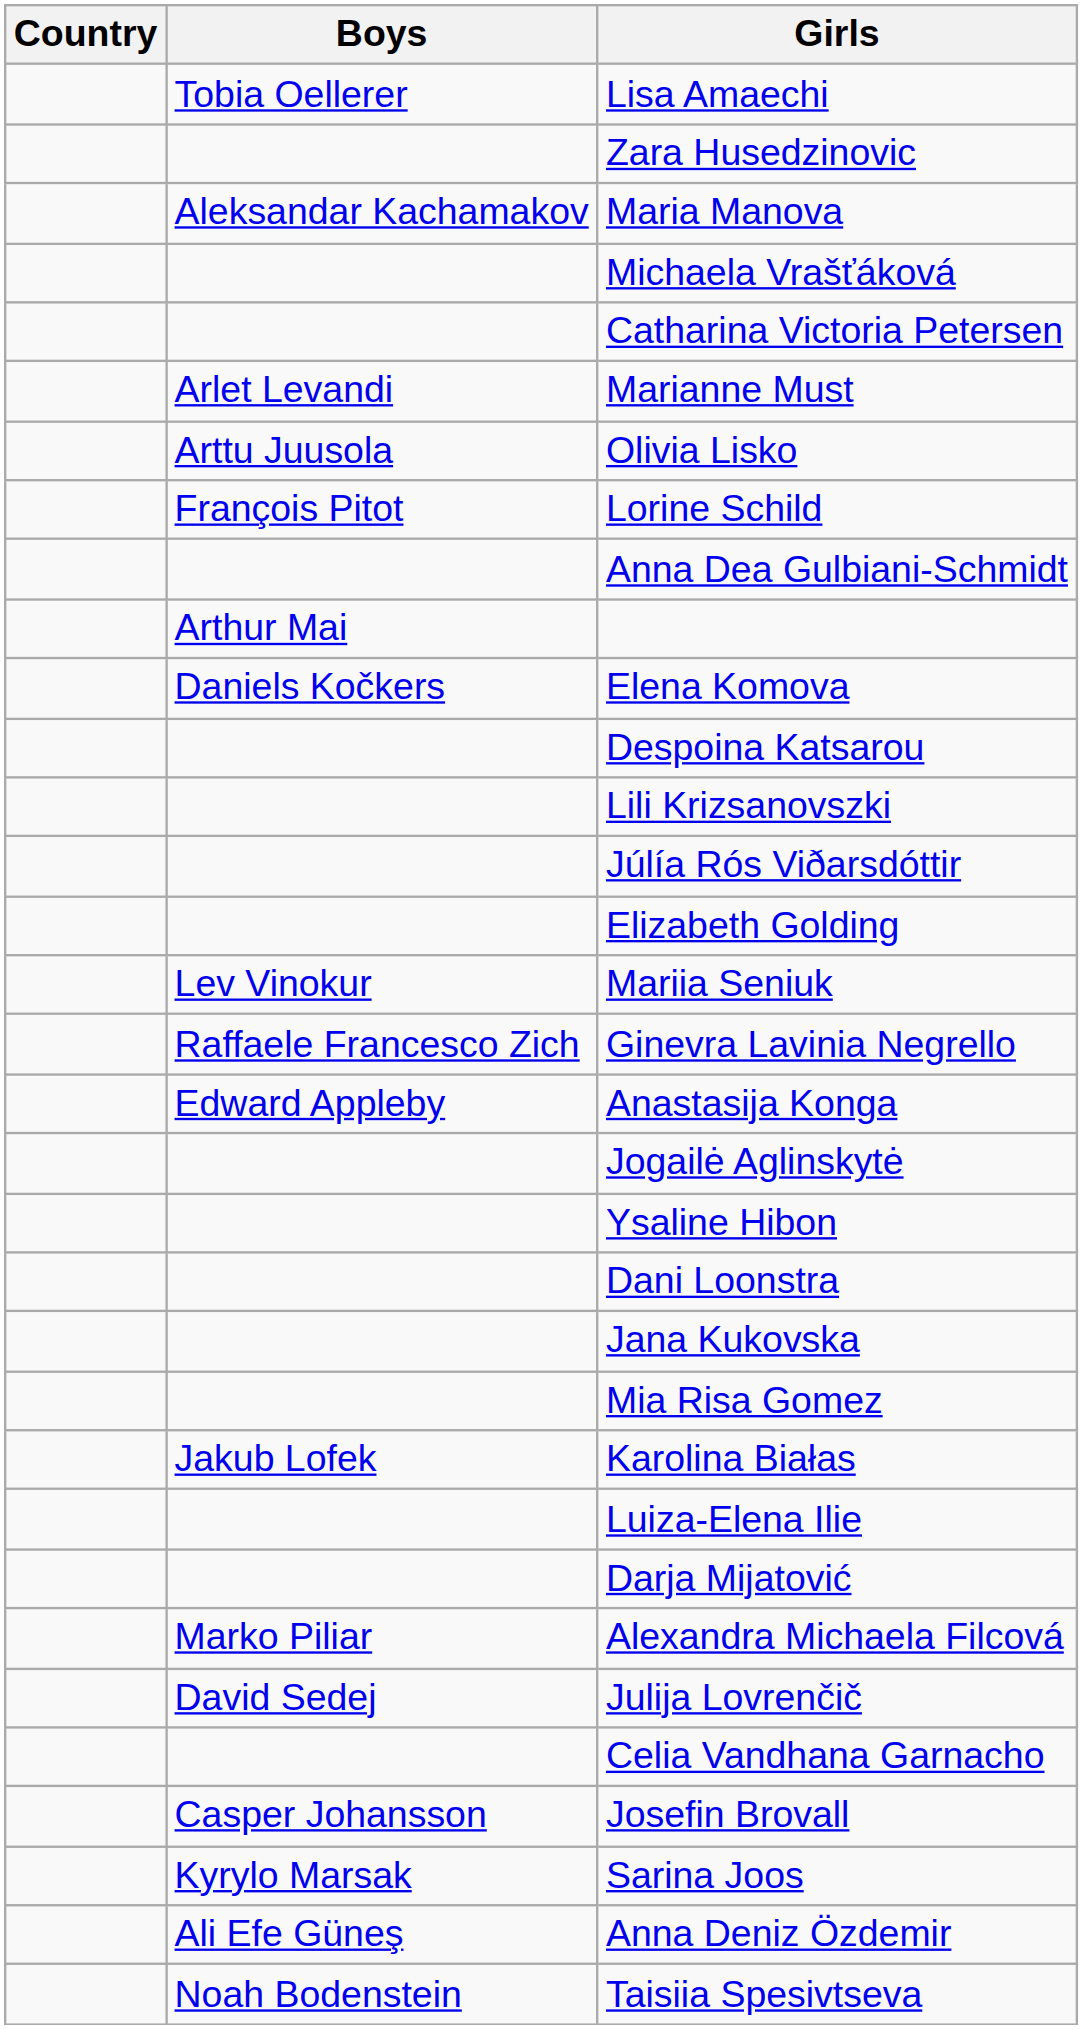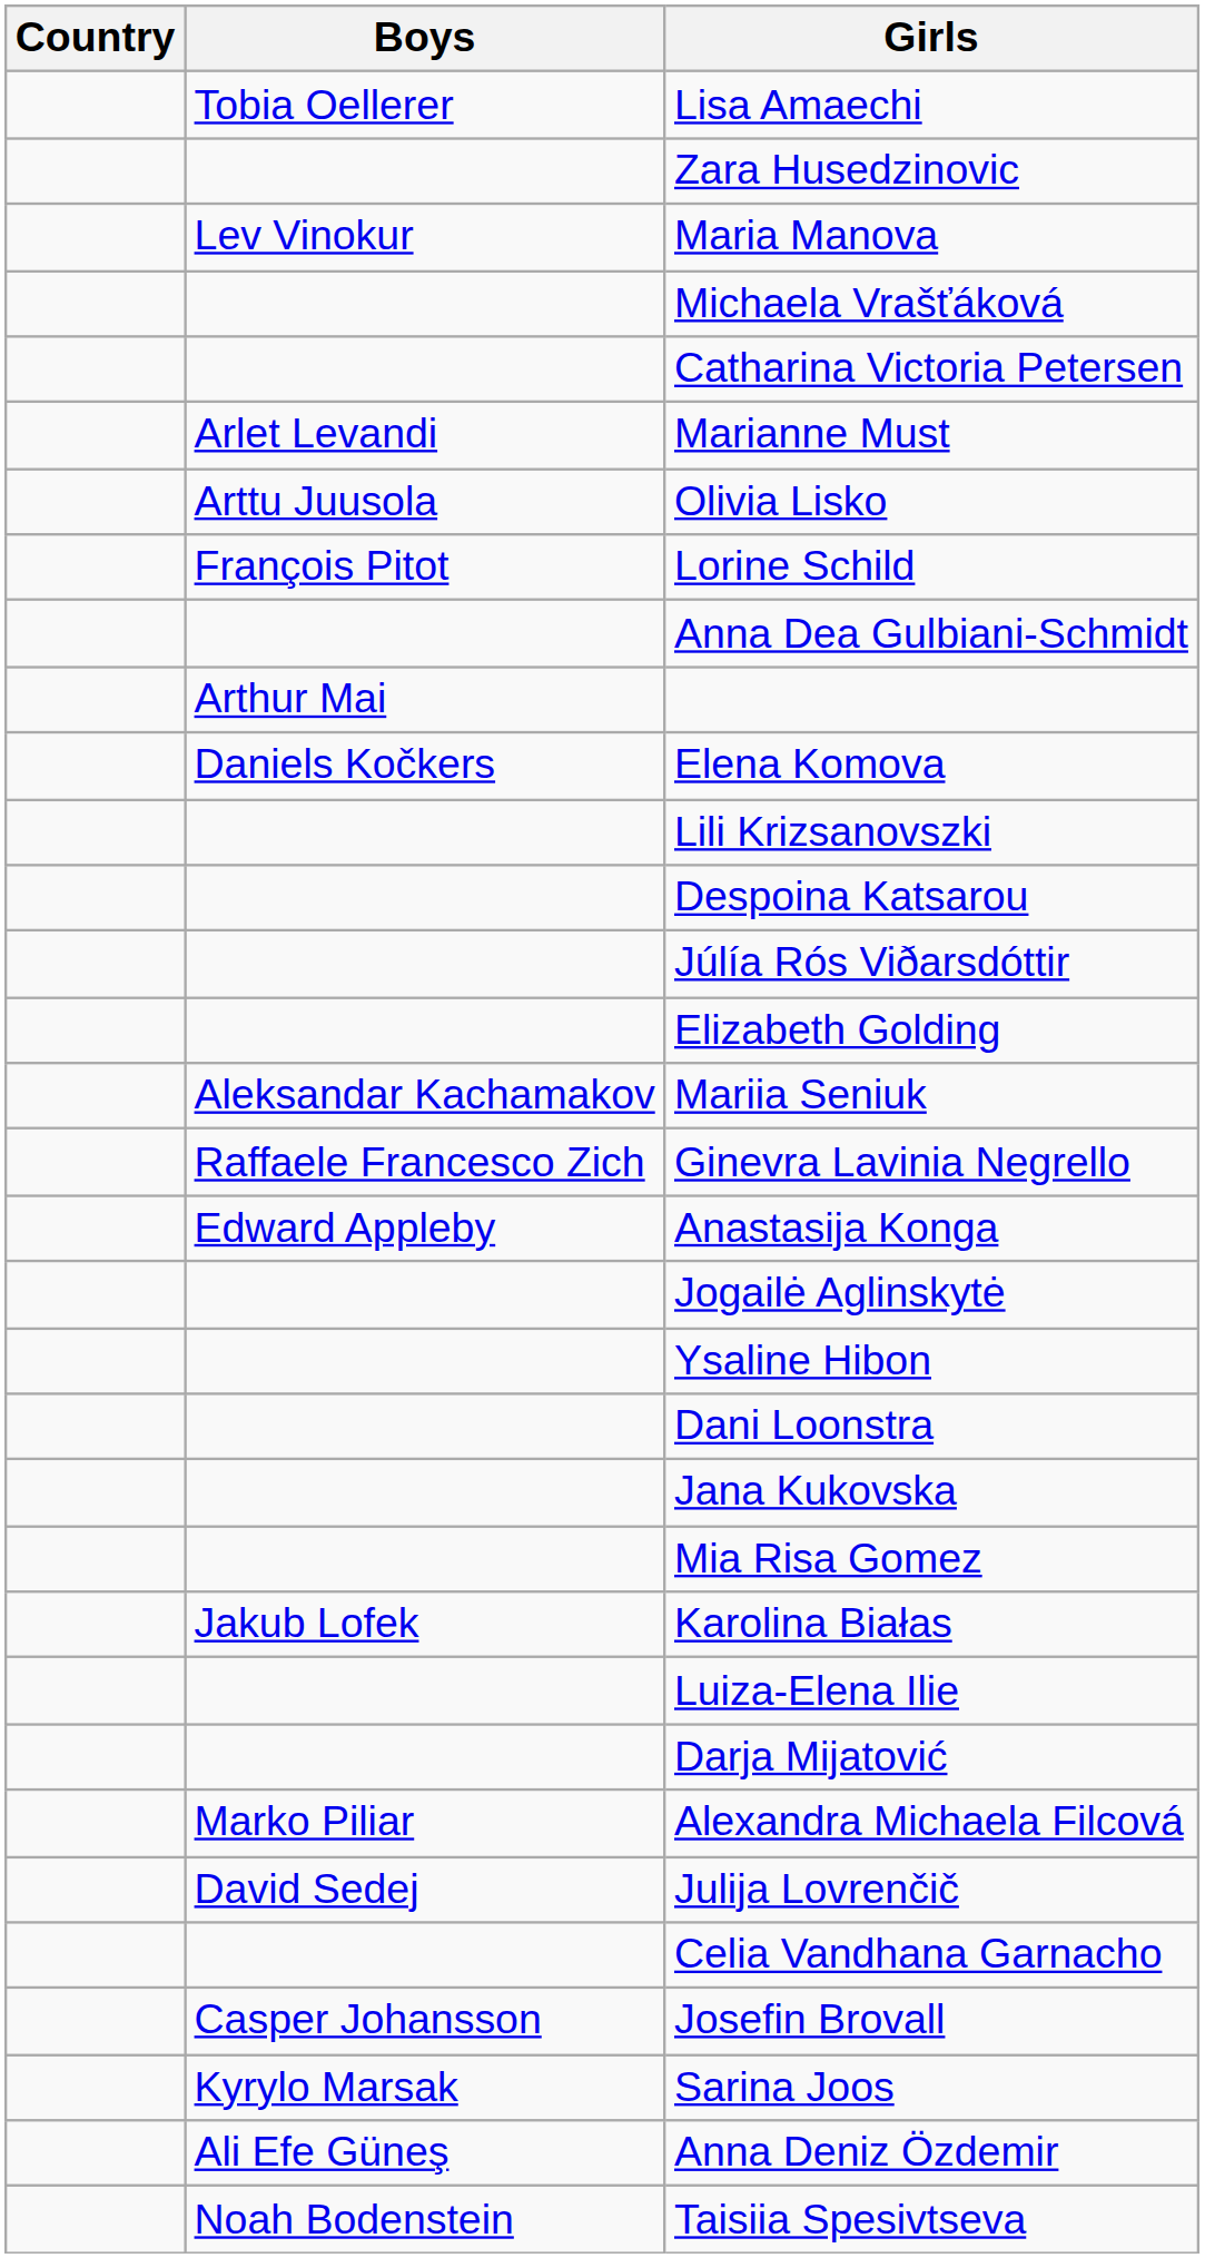 <table class="wikitable">
 <tr>
 <th>Country</th>
 <th>Boys</th>
 <th>Girls</th>
 </tr>
 <tr>
 <td></td>
 <td><a href='#'>Tobia Oellerer</a></td>
 <td><a href='#'>Lisa Amaechi</a></td>
 </tr>
 <tr>
 <td></td>
 <td></td>
 <td><a href='#'>Zara Husedzinovic</a></td>
 </tr>
 <tr>
 <td></td>
-<td><a href='#'>Aleksandar Kachamakov</a></td>
+<td><a href='#'>Lev Vinokur</a></td>
 <td><a href='#'>Maria Manova</a></td>
 </tr>
 <tr>
 <td></td>
 <td></td>
 <td><a href='#'>Michaela Vrašťáková</a></td>
 </tr>
 <tr>
 <td></td>
 <td></td>
 <td><a href='#'>Catharina Victoria Petersen</a></td>
 </tr>
 <tr>
 <td></td>
 <td><a href='#'>Arlet Levandi</a></td>
 <td><a href='#'>Marianne Must</a></td>
 </tr>
 <tr>
 <td></td>
 <td><a href='#'>Arttu Juusola</a></td>
 <td><a href='#'>Olivia Lisko</a></td>
 </tr>
 <tr>
 <td></td>
 <td><a href='#'>François Pitot</a></td>
 <td><a href='#'>Lorine Schild</a></td>
 </tr>
 <tr>
 <td></td>
 <td></td>
 <td><a href='#'>Anna Dea Gulbiani-Schmidt</a></td>
 </tr>
 <tr>
 <td></td>
 <td><a href='#'>Arthur Mai</a></td>
 <td></td>
 </tr>
 <tr>
 <td></td>
 <td><a href='#'>Daniels Kočkers</a></td>
 <td><a href='#'>Elena Komova</a></td>
 </tr>
 <tr>
 <td></td>
 <td></td>
-<td><a href='#'>Despoina Katsarou</a></td>
+<td><a href='#'>Lili Krizsanovszki</a></td>
 </tr>
 <tr>
 <td></td>
 <td></td>
-<td><a href='#'>Lili Krizsanovszki</a></td>
+<td><a href='#'>Despoina Katsarou</a></td>
 </tr>
 <tr>
 <td></td>
 <td></td>
 <td><a href='#'>Júlía Rós Viðarsdóttir</a></td>
 </tr>
 <tr>
 <td></td>
 <td></td>
 <td><a href='#'>Elizabeth Golding</a></td>
 </tr>
 <tr>
 <td></td>
-<td><a href='#'>Lev Vinokur</a></td>
+<td><a href='#'>Aleksandar Kachamakov</a></td>
 <td><a href='#'>Mariia Seniuk</a></td>
 </tr>
 <tr>
 <td></td>
 <td><a href='#'>Raffaele Francesco Zich</a></td>
 <td><a href='#'>Ginevra Lavinia Negrello</a></td>
 </tr>
 <tr>
 <td></td>
 <td><a href='#'>Edward Appleby</a></td>
 <td><a href='#'>Anastasija Konga</a></td>
 </tr>
 <tr>
 <td></td>
 <td></td>
 <td><a href='#'>Jogailė Aglinskytė</a></td>
 </tr>
 <tr>
 <td></td>
 <td></td>
 <td><a href='#'>Ysaline Hibon</a></td>
 </tr>
 <tr>
 <td></td>
 <td></td>
 <td><a href='#'>Dani Loonstra</a></td>
 </tr>
 <tr>
 <td></td>
 <td></td>
 <td><a href='#'>Jana Kukovska</a></td>
 </tr>
 <tr>
 <td></td>
 <td></td>
 <td><a href='#'>Mia Risa Gomez</a></td>
 </tr>
 <tr>
 <td></td>
 <td><a href='#'>Jakub Lofek</a></td>
 <td><a href='#'>Karolina Białas</a></td>
 </tr>
 <tr>
 <td></td>
 <td></td>
 <td><a href='#'>Luiza-Elena Ilie</a></td>
 </tr>
 <tr>
 <td></td>
 <td></td>
 <td><a href='#'>Darja Mijatović</a></td>
 </tr>
 <tr>
 <td></td>
 <td><a href='#'>Marko Piliar</a></td>
 <td><a href='#'>Alexandra Michaela Filcová</a></td>
 </tr>
 <tr>
 <td></td>
 <td><a href='#'>David Sedej</a></td>
 <td><a href='#'>Julija Lovrenčič</a></td>
 </tr>
 <tr>
 <td></td>
 <td></td>
 <td><a href='#'>Celia Vandhana Garnacho</a></td>
 </tr>
 <tr>
 <td></td>
 <td><a href='#'>Casper Johansson</a></td>
 <td><a href='#'>Josefin Brovall</a></td>
 </tr>
 <tr>
 <td></td>
 <td><a href='#'>Kyrylo Marsak</a></td>
 <td><a href='#'>Sarina Joos</a></td>
 </tr>
 <tr>
 <td></td>
 <td><a href='#'>Ali Efe Güneş</a></td>
 <td><a href='#'>Anna Deniz Özdemir</a></td>
 </tr>
 <tr>
 <td></td>
 <td><a href='#'>Noah Bodenstein</a></td>
 <td><a href='#'>Taisiia Spesivtseva</a></td>
 </tr>
 </table>
